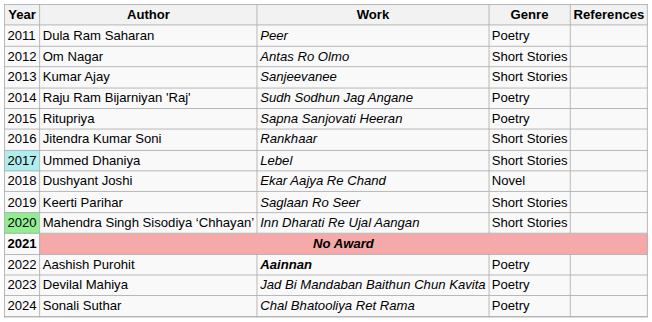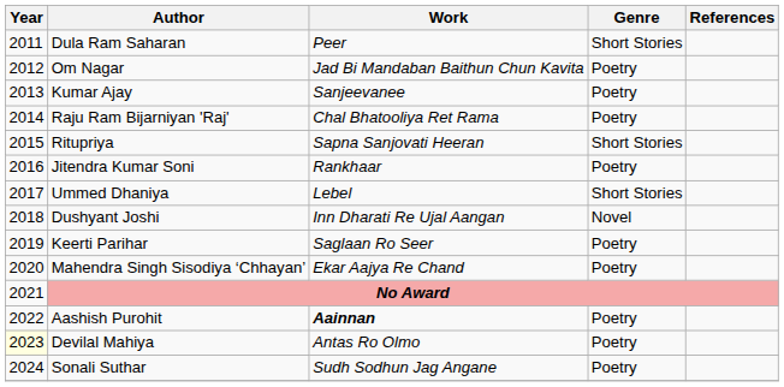 <table class="wikitable">
 <tr>
 <th>Year</th>
 <th>Author</th>
 <th>Work</th>
 <th>Genre</th>
 <th class="unsortable">References</th>
 </tr>
 <tr>
 <td>2011</td>
 <td>Dula Ram Saharan</td>
 <td><em>Peer</em></td>
-<td>Poetry</td>
+<td>Short Stories</td>
 <td></td>
 </tr>
 <tr>
 <td>2012</td>
 <td>Om Nagar</td>
-<td><em>Antas Ro Olmo</em></td>
-<td>Short Stories</td>
+<td><em>Jad Bi Mandaban Baithun Chun Kavita</em></td>
+<td>Poetry</td>
 <td></td>
 </tr>
 <tr>
 <td>2013</td>
 <td>Kumar Ajay</td>
 <td><em>Sanjeevanee</em></td>
-<td>Short Stories</td>
+<td>Poetry</td>
 <td></td>
 </tr>
 <tr>
 <td>2014</td>
 <td>Raju Ram Bijarniyan 'Raj'</td>
-<td><em>Sudh Sodhun Jag Angane</em></td>
+<td><em>Chal Bhatooliya Ret Rama</em></td>
 <td>Poetry</td>
 <td></td>
 </tr>
 <tr>
 <td>2015</td>
 <td>Ritupriya</td>
 <td><em>Sapna Sanjovati Heeran</em></td>
-<td>Poetry</td>
+<td>Short Stories</td>
 <td></td>
 </tr>
 <tr>
 <td>2016</td>
 <td>Jitendra Kumar Soni</td>
 <td><em>Rankhaar</em></td>
-<td>Short Stories</td>
+<td>Poetry</td>
 <td></td>
 </tr>
 <tr>
-<td style="background: paleturquoise;">2017</td>
+<td>2017</td>
 <td>Ummed Dhaniya</td>
 <td><em>Lebel</em></td>
 <td>Short Stories</td>
 <td></td>
 </tr>
 <tr>
 <td>2018</td>
 <td>Dushyant Joshi</td>
-<td><em>Ekar Aajya Re Chand</em></td>
+<td><em>Inn Dharati Re Ujal Aangan</em></td>
 <td>Novel</td>
 <td></td>
 </tr>
 <tr>
 <td>2019</td>
 <td>Keerti Parihar</td>
 <td><em>Saglaan Ro Seer</em></td>
-<td>Short Stories</td>
+<td>Poetry</td>
 <td></td>
 </tr>
 <tr>
-<td style="background: lightgreen;">2020</td>
+<td>2020</td>
 <td>Mahendra Singh Sisodiya ‘Chhayan’</td>
-<td><em>Inn Dharati Re Ujal Aangan</em></td>
-<td>Short Stories</td>
+<td><em>Ekar Aajya Re Chand</em></td>
+<td>Poetry</td>
 <td></td>
 </tr>
 <tr>
-<td><strong>2021</strong></td>
+<td>2021</td>
 <td style="background:#f5a9a9; text-align:center;" colspan=7><strong><em>No Award</em></strong></td>
 </tr>
 <tr>
 <td>2022</td>
 <td>Aashish Purohit</td>
 <td><strong><em>Aainnan</em></strong></td>
 <td>Poetry</td>
 <td></td>
 </tr>
 <tr>
-<td>2023</td>
+<td style="background: lightyellow;">2023</td>
 <td>Devilal Mahiya</td>
-<td><em>Jad Bi Mandaban Baithun Chun Kavita</em></td>
+<td><em>Antas Ro Olmo</em></td>
 <td>Poetry</td>
 <td></td>
 </tr>
 <tr>
 <td>2024</td>
 <td>Sonali Suthar</td>
-<td><em>Chal Bhatooliya Ret Rama</em></td>
+<td><em>Sudh Sodhun Jag Angane</em></td>
 <td>Poetry</td>
 <td></td>
 </tr>
 <tr>
 </tr>
 </table>
